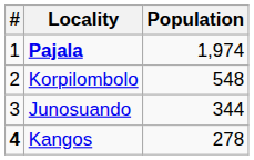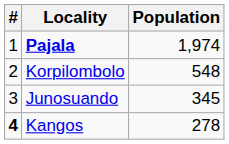 <table class="wikitable">
 <tr>
 <th>#</th>
 <th>Locality</th>
 <th>Population</th>
 </tr>
 <tr>
 <td>1</td>
 <td><strong><a href='#'>Pajala</a></strong></td>
 <td align="right">1,974</td>
 </tr>
 <tr>
 <td>2</td>
 <td><a href='#'>Korpilombolo</a></td>
 <td align="right">548</td>
 </tr>
 <tr>
 <td>3</td>
 <td><a href='#'>Junosuando</a></td>
-<td align="right">344</td>
+<td align="right">345</td>
 </tr>
 <tr>
 <td><strong>4</strong></td>
 <td><a href='#'>Kangos</a></td>
 <td align="right">278</td>
 </tr>
 </table>
